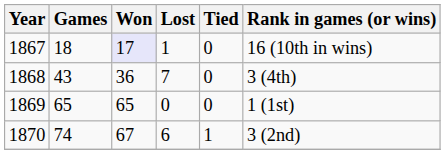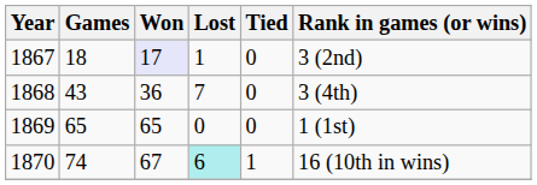 <table class="wikitable">
 <tr>
 <th>Year</th>
 <th>Games</th>
 <th>Won</th>
 <th>Lost</th>
 <th>Tied</th>
 <th>Rank in games (or wins)</th>
 </tr>
 <tr>
 <td>1867</td>
 <td>18</td>
 <td style="background: lavender;">17</td>
 <td>1</td>
 <td>0</td>
-<td>16 (10th in wins)</td>
+<td>3 (2nd)</td>
 </tr>
 <tr>
 <td>1868</td>
 <td>43</td>
 <td>36</td>
 <td>7</td>
 <td>0</td>
 <td>3 (4th)</td>
 </tr>
 <tr>
 <td>1869</td>
 <td>65</td>
 <td>65</td>
 <td>0</td>
 <td>0</td>
 <td>1 (1st)</td>
 </tr>
 <tr>
 <td>1870</td>
 <td>74</td>
 <td>67</td>
-<td>6</td>
+<td style="background: paleturquoise;">6</td>
 <td>1</td>
-<td>3 (2nd)</td>
+<td>16 (10th in wins)</td>
 </tr>
 <tr>
 </tr>
 </table>
